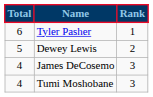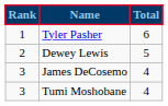 <table class="wikitable" style="text-align: center">
 <tr>
+<th style="background:#003866; color:#90C7E6; border:2px solid #EA0927;" scope="col">Rank</th>
+<th style="background:#003866; color:#90C7E6; border:2px solid #EA0927;" scope="col">Name</th>
 <th style="background:#003866; color:#90C7E6; border:2px solid #EA0927;" scope="col">Total</th>
-<th style="background:#003866; color:#90C7E6; border:2px solid #EA0927;" scope="col">Name</th>
-<th style="background:#003866; color:#90C7E6; border:2px solid #EA0927;" scope="col">Rank</th>
 </tr>
 <tr>
+<td>1</td>
+<td align="left"> <a href='#'>Tyler Pasher</a></td>
 <td>6</td>
-<td align="left"> <a href='#'>Tyler Pasher</a></td>
-<td>1</td>
 </tr>
 <tr>
+<td>2</td>
+<td align="left"> Dewey Lewis</td>
 <td>5</td>
-<td align="left"> Dewey Lewis</td>
-<td>2</td>
 </tr>
 <tr>
+<td>3</td>
+<td align="left"> James DeCosemo</td>
 <td>4</td>
-<td align="left"> James DeCosemo</td>
-<td>3</td>
 </tr>
 <tr>
+<td>3</td>
+<td align="left"> Tumi Moshobane</td>
 <td>4</td>
-<td align="left"> Tumi Moshobane</td>
-<td>3</td>
 </tr>
 </table>
